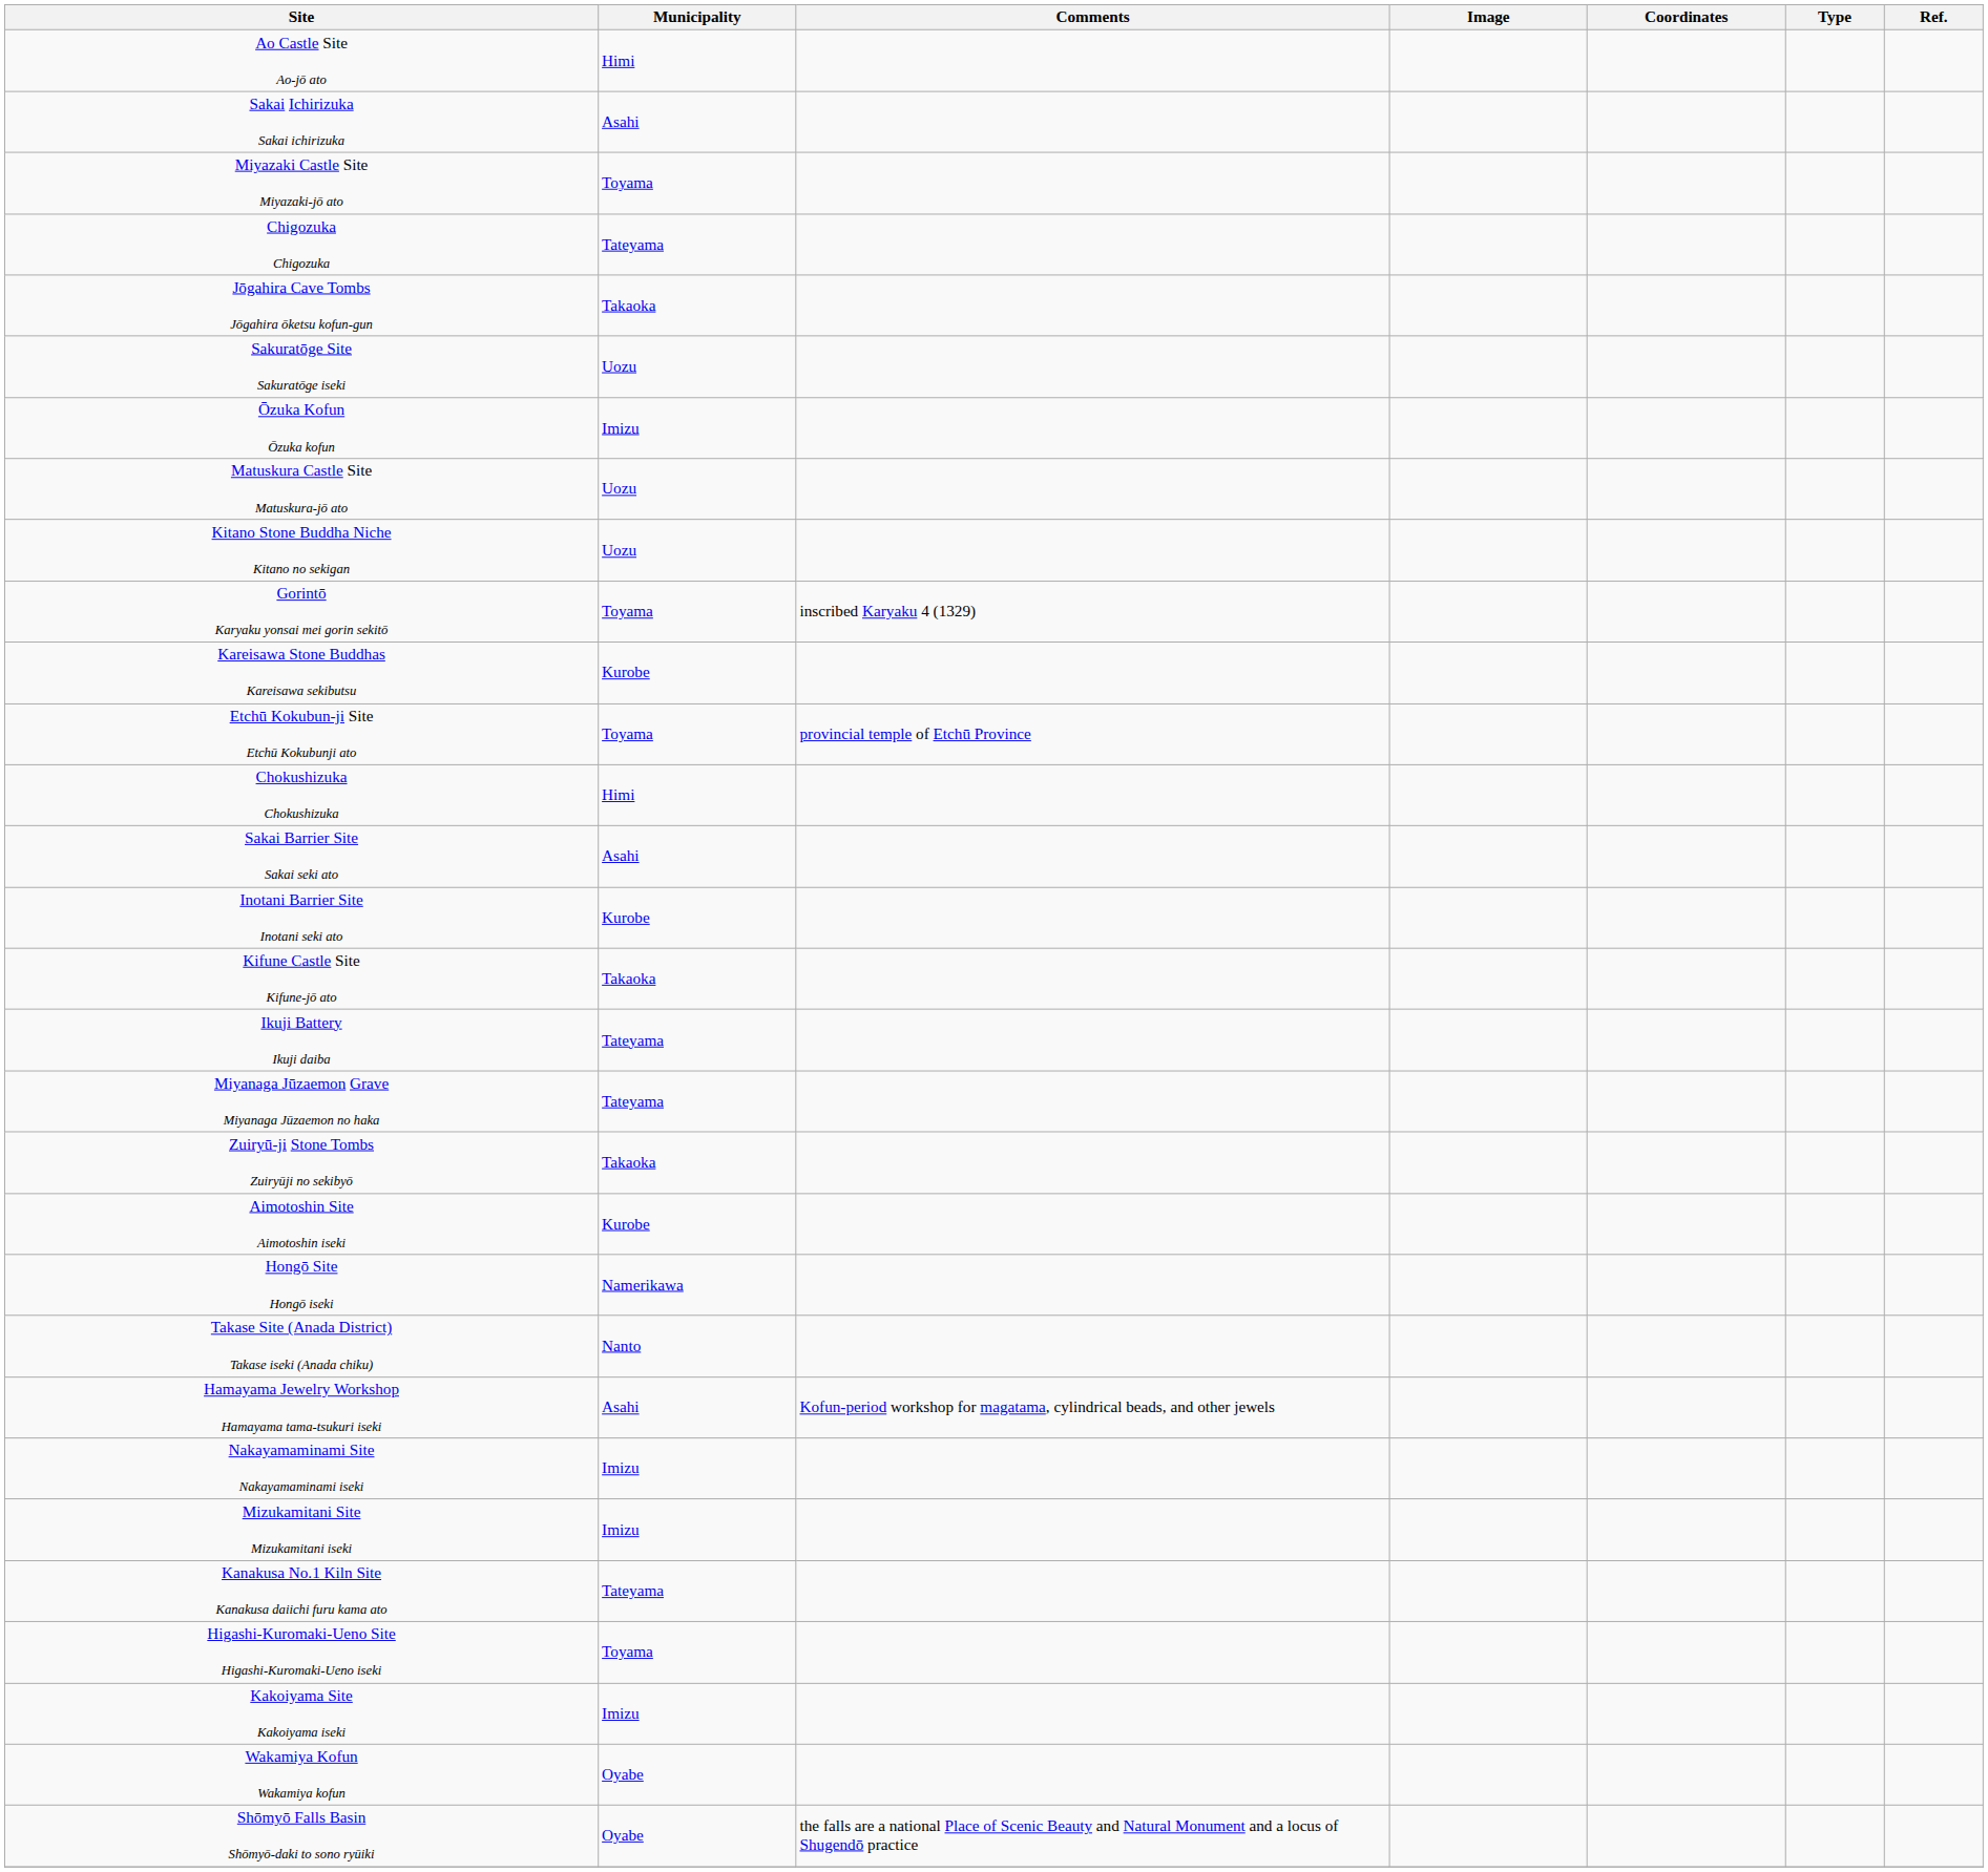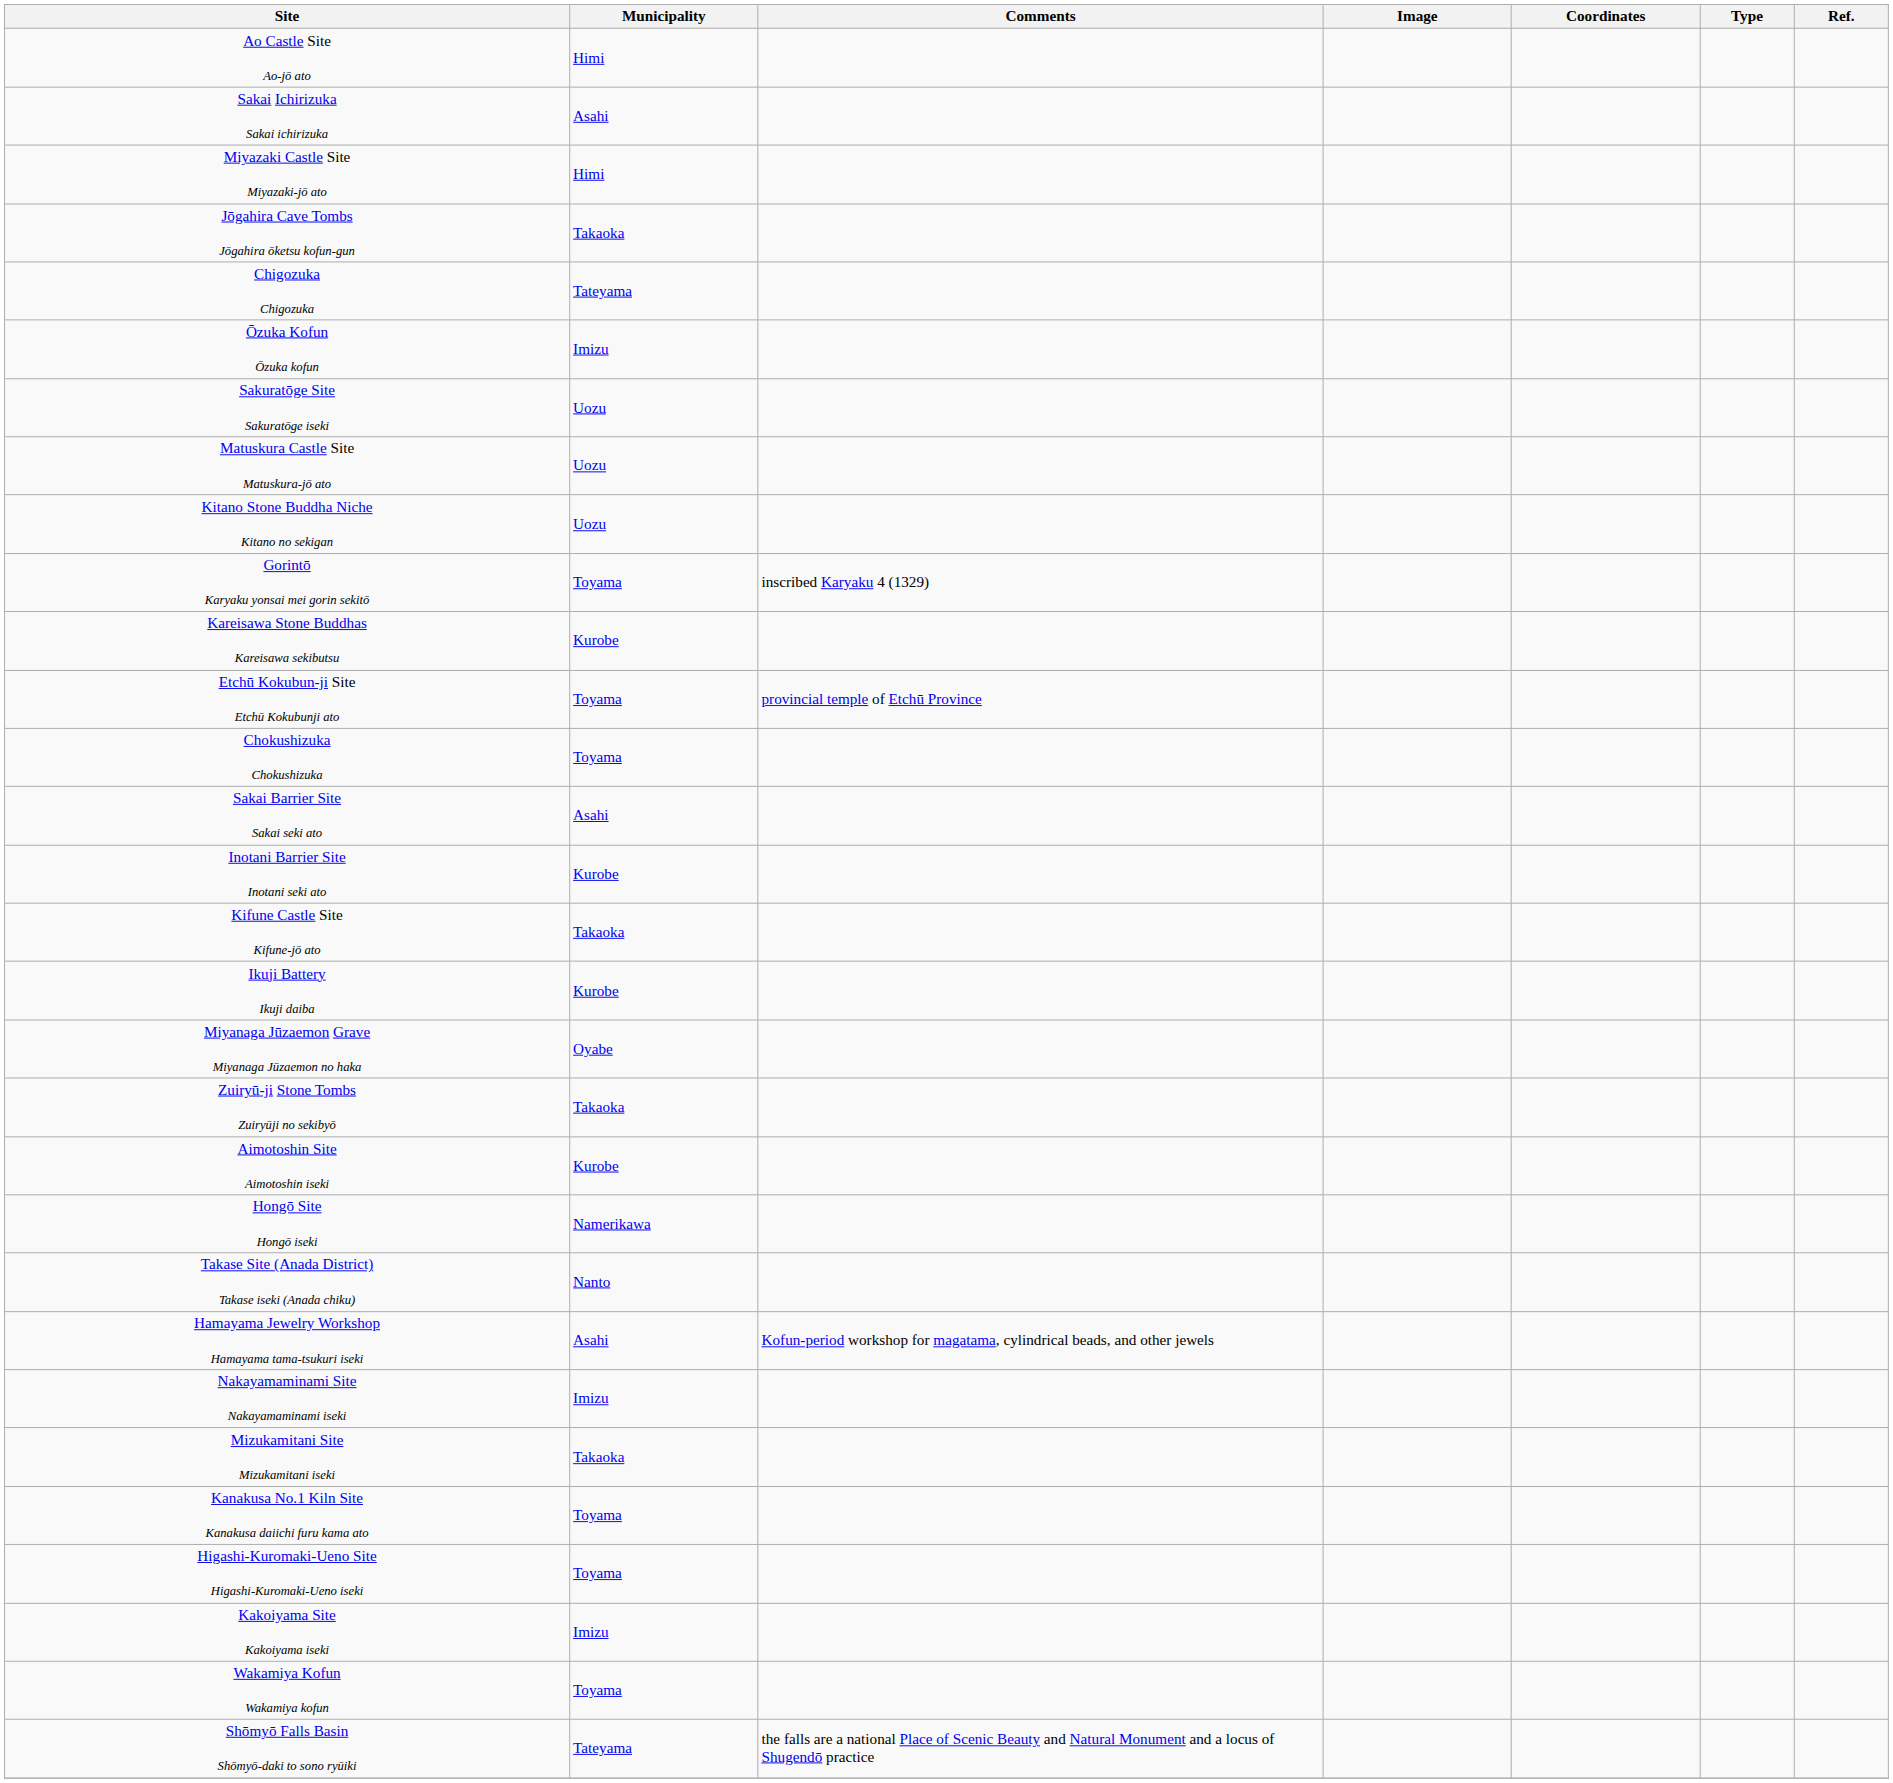 <table class="wikitable sortable"  style="width:100%;">
 <tr>
 <th width="30%" align="left">Site</th>
 <th width="10%" align="left">Municipality</th>
 <th width="30%" align="left" class="unsortable">Comments</th>
 <th width="10%" align="left"  class="unsortable">Image</th>
 <th width="10%" align="left" class="unsortable">Coordinates</th>
 <th width="5%" align="left">Type</th>
 <th width="5%" align="left"  class="unsortable">Ref.</th>
 </tr>
 <tr>
 <td align="center"><a href='#'>Ao Castle</a> Site<br><br><small><em>Ao-jō ato</em></small></td>
 <td><a href='#'>Himi</a></td>
 <td></td>
 <td></td>
 <td></td>
 <td></td>
 <td></td>
 </tr>
 <tr>
 <td align="center"><a href='#'>Sakai</a> <a href='#'>Ichirizuka</a><br><br><small><em>Sakai ichirizuka</em></small></td>
 <td><a href='#'>Asahi</a></td>
 <td></td>
 <td></td>
 <td></td>
 <td></td>
 <td></td>
 </tr>
 <tr>
 <td align="center"><a href='#'>Miyazaki Castle</a> Site<br><br><small><em>Miyazaki-jō ato</em></small></td>
-<td><a href='#'>Toyama</a></td>
+<td><a href='#'>Himi</a></td>
+<td></td>
+<td></td>
+<td></td>
+<td></td>
+<td></td>
+</tr>
+<tr>
+<td align="center"><a href='#'>Jōgahira Cave Tombs</a><br><br><small><em>Jōgahira ōketsu kofun-gun</em></small></td>
+<td><a href='#'>Takaoka</a></td>
 <td></td>
 <td></td>
 <td></td>
 <td></td>
 <td></td>
 </tr>
 <tr>
 <td align="center"><a href='#'>Chigozuka</a><br><br><small><em>Chigozuka</em></small></td>
 <td><a href='#'>Tateyama</a></td>
 <td></td>
 <td></td>
 <td></td>
 <td></td>
 <td></td>
 </tr>
 <tr>
-<td align="center"><a href='#'>Jōgahira Cave Tombs</a><br><br><small><em>Jōgahira ōketsu kofun-gun</em></small></td>
-<td><a href='#'>Takaoka</a></td>
+<td align="center"><a href='#'>Ōzuka Kofun</a><br><br><small><em>Ōzuka kofun</em></small></td>
+<td><a href='#'>Imizu</a></td>
 <td></td>
 <td></td>
 <td></td>
 <td></td>
 <td></td>
 </tr>
 <tr>
 <td align="center"><a href='#'>Sakuratōge Site</a><br><br><small><em>Sakuratōge iseki</em></small></td>
 <td><a href='#'>Uozu</a></td>
-<td></td>
-<td></td>
-<td></td>
-<td></td>
-<td></td>
-</tr>
-<tr>
-<td align="center"><a href='#'>Ōzuka Kofun</a><br><br><small><em>Ōzuka kofun</em></small></td>
-<td><a href='#'>Imizu</a></td>
 <td></td>
 <td></td>
 <td></td>
 <td></td>
 <td></td>
 </tr>
 <tr>
 <td align="center"><a href='#'>Matuskura Castle</a> Site<br><br><small><em>Matuskura-jō ato</em></small></td>
 <td><a href='#'>Uozu</a></td>
 <td></td>
 <td></td>
 <td></td>
 <td></td>
 <td></td>
 </tr>
 <tr>
 <td align="center"><a href='#'>Kitano Stone Buddha Niche</a><br><br><small><em>Kitano no sekigan</em></small></td>
 <td><a href='#'>Uozu</a></td>
 <td></td>
 <td></td>
 <td></td>
 <td></td>
 <td></td>
 </tr>
 <tr>
 <td align="center"><a href='#'>Gorintō</a><br><br><small><em>Karyaku yonsai mei gorin sekitō</em></small></td>
 <td><a href='#'>Toyama</a></td>
 <td>inscribed <a href='#'>Karyaku</a> 4 (1329)</td>
 <td></td>
 <td></td>
 <td></td>
 <td></td>
 </tr>
 <tr>
 <td align="center"><a href='#'>Kareisawa Stone Buddhas</a><br><br><small><em>Kareisawa sekibutsu</em></small></td>
 <td><a href='#'>Kurobe</a></td>
 <td></td>
 <td></td>
 <td></td>
 <td></td>
 <td></td>
 </tr>
 <tr>
 <td align="center"><a href='#'>Etchū Kokubun-ji</a> Site<br><br><small><em>Etchū Kokubunji ato</em></small></td>
 <td><a href='#'>Toyama</a></td>
 <td><a href='#'>provincial temple</a> of <a href='#'>Etchū Province</a></td>
 <td></td>
 <td></td>
 <td></td>
 <td></td>
 </tr>
 <tr>
 <td align="center"><a href='#'>Chokushizuka</a><br><br><small><em>Chokushizuka</em></small></td>
-<td><a href='#'>Himi</a></td>
+<td><a href='#'>Toyama</a></td>
 <td></td>
 <td></td>
 <td></td>
 <td></td>
 <td></td>
 </tr>
 <tr>
 <td align="center"><a href='#'>Sakai Barrier Site</a><br><br><small><em>Sakai seki ato</em></small></td>
 <td><a href='#'>Asahi</a></td>
 <td></td>
 <td></td>
 <td></td>
 <td></td>
 <td></td>
 </tr>
 <tr>
 <td align="center"><a href='#'>Inotani Barrier Site</a><br><br><small><em>Inotani seki ato</em></small></td>
 <td><a href='#'>Kurobe</a></td>
 <td></td>
 <td></td>
 <td></td>
 <td></td>
 <td></td>
 </tr>
 <tr>
 <td align="center"><a href='#'>Kifune Castle</a> Site<br><br><small><em>Kifune-jō ato</em></small></td>
 <td><a href='#'>Takaoka</a></td>
 <td></td>
 <td></td>
 <td></td>
 <td></td>
 <td></td>
 </tr>
 <tr>
 <td align="center"><a href='#'>Ikuji Battery</a><br><br><small><em>Ikuji daiba</em></small></td>
-<td><a href='#'>Tateyama</a></td>
+<td><a href='#'>Kurobe</a></td>
 <td></td>
 <td></td>
 <td></td>
 <td></td>
 <td></td>
 </tr>
 <tr>
 <td align="center"><a href='#'>Miyanaga Jūzaemon</a> <a href='#'>Grave</a><br><br><small><em>Miyanaga Jūzaemon no haka</em></small></td>
-<td><a href='#'>Tateyama</a></td>
+<td><a href='#'>Oyabe</a></td>
 <td></td>
 <td></td>
 <td></td>
 <td></td>
 <td></td>
 </tr>
 <tr>
 <td align="center"><a href='#'>Zuiryū-ji</a> <a href='#'>Stone Tombs</a><br><br><small><em>Zuiryūji no sekibyō</em></small></td>
 <td><a href='#'>Takaoka</a></td>
 <td></td>
 <td></td>
 <td></td>
 <td></td>
 <td></td>
 </tr>
 <tr>
 <td align="center"><a href='#'>Aimotoshin Site</a><br><br><small><em>Aimotoshin iseki</em></small></td>
 <td><a href='#'>Kurobe</a></td>
 <td></td>
 <td></td>
 <td></td>
 <td></td>
 <td></td>
 </tr>
 <tr>
 <td align="center"><a href='#'>Hongō Site</a><br><br><small><em>Hongō iseki</em></small></td>
 <td><a href='#'>Namerikawa</a></td>
 <td></td>
 <td></td>
 <td></td>
 <td></td>
 <td></td>
 </tr>
 <tr>
 <td align="center"><a href='#'>Takase Site (Anada District)</a><br><br><small><em>Takase iseki (Anada chiku)</em></small></td>
 <td><a href='#'>Nanto</a></td>
 <td></td>
 <td></td>
 <td></td>
 <td></td>
 <td></td>
 </tr>
 <tr>
 <td align="center"><a href='#'>Hamayama Jewelry Workshop</a><br><br><small><em>Hamayama tama-tsukuri iseki</em></small></td>
 <td><a href='#'>Asahi</a></td>
 <td><a href='#'>Kofun-period</a> workshop for <a href='#'>magatama</a>, cylindrical beads, and other jewels</td>
 <td></td>
 <td></td>
 <td></td>
 <td></td>
 </tr>
 <tr>
 <td align="center"><a href='#'>Nakayamaminami Site</a><br><br><small><em>Nakayamaminami iseki</em></small></td>
 <td><a href='#'>Imizu</a></td>
 <td></td>
 <td></td>
 <td> </td>
 <td></td>
 <td></td>
 </tr>
 <tr>
 <td align="center"><a href='#'>Mizukamitani Site</a><br><br><small><em>Mizukamitani iseki</em></small></td>
-<td><a href='#'>Imizu</a></td>
+<td><a href='#'>Takaoka</a></td>
 <td></td>
 <td></td>
 <td></td>
 <td></td>
 <td></td>
 </tr>
 <tr>
 <td align="center"><a href='#'>Kanakusa No.1 Kiln Site</a><br><br><small><em>Kanakusa daiichi furu kama ato</em></small></td>
-<td><a href='#'>Tateyama</a></td>
+<td><a href='#'>Toyama</a></td>
 <td></td>
 <td></td>
 <td></td>
 <td></td>
 <td></td>
 </tr>
 <tr>
 <td align="center"><a href='#'>Higashi-Kuromaki-Ueno Site</a><br><br><small><em>Higashi-Kuromaki-Ueno iseki</em></small></td>
 <td><a href='#'>Toyama</a></td>
 <td></td>
 <td></td>
 <td></td>
 <td></td>
 <td></td>
 </tr>
 <tr>
 <td align="center"><a href='#'>Kakoiyama Site</a><br><br><small><em>Kakoiyama iseki</em></small></td>
 <td><a href='#'>Imizu</a></td>
 <td></td>
 <td></td>
 <td></td>
 <td></td>
 <td></td>
 </tr>
 <tr>
 <td align="center"><a href='#'>Wakamiya Kofun</a><br><br><small><em>Wakamiya kofun</em></small></td>
-<td><a href='#'>Oyabe</a></td>
+<td><a href='#'>Toyama</a></td>
 <td></td>
 <td></td>
 <td></td>
 <td></td>
 <td></td>
 </tr>
 <tr>
 <td align="center"><a href='#'>Shōmyō Falls Basin</a><br><br><small><em>Shōmyō-daki to sono ryūiki</em></small></td>
-<td><a href='#'>Oyabe</a></td>
+<td><a href='#'>Tateyama</a></td>
 <td>the falls are a national <a href='#'>Place of Scenic Beauty</a> and <a href='#'>Natural Monument</a> and a locus of <a href='#'>Shugendō</a> practice</td>
 <td></td>
 <td></td>
 <td></td>
 <td></td>
 </tr>
 <tr>
 </tr>
 </table>
